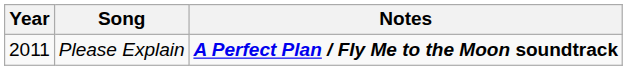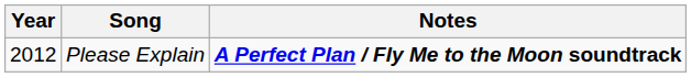 <table class="wikitable sortable">
 <tr>
 <th>Year</th>
 <th>Song</th>
 <th class="unsortable">Notes</th>
 </tr>
 <tr>
-<td>2011</td>
+<td>2012</td>
 <td><em>Please Explain</em></td>
 <td><strong><em><a href='#'>A Perfect Plan</a> / Fly Me to the Moon</em> soundtrack</strong></td>
 </tr>
 </table>
